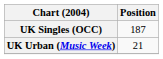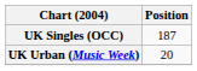 <table class="wikitable plainrowheaders" style="text-align:center">
 <tr>
 <th scope="col">Chart (2004)</th>
 <th scope="col">Position</th>
 </tr>
 <tr>
 <th scope="row">UK Singles (OCC)</th>
 <td>187</td>
 </tr>
 <tr>
 <th scope="row">UK Urban (<em><a href='#'>Music Week</a></em>)</th>
-<td>21</td>
+<td>20</td>
 </tr>
 <tr>
 </tr>
 </table>
